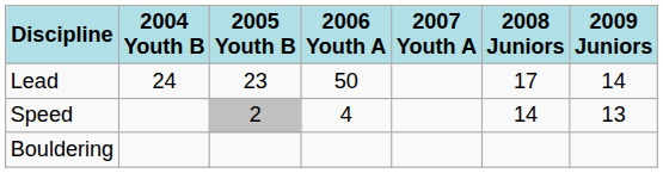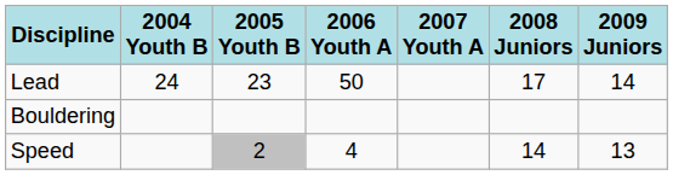 <table class="wikitable" style="text-align: center;">
 <tr>
 <th style="background: #b0e0e6;">Discipline</th>
 <th style="background: #b0e0e6;">2004<br>Youth B</th>
 <th style="background: #b0e0e6;">2005<br>Youth B</th>
 <th style="background: #b0e0e6;">2006<br>Youth A</th>
 <th style="background: #b0e0e6;">2007<br>Youth A</th>
 <th style="background: #b0e0e6;">2008<br>Juniors</th>
 <th style="background: #b0e0e6;">2009<br>Juniors</th>
 </tr>
 <tr>
 <td align="left">Lead</td>
 <td>24</td>
 <td>23</td>
 <td>50</td>
 <td></td>
 <td>17</td>
 <td>14</td>
 </tr>
 <tr>
+<td align="left">Bouldering</td>
+<td></td>
+<td></td>
+<td></td>
+<td></td>
+<td></td>
+<td></td>
+</tr>
+<tr>
 <td align="left">Speed</td>
 <td></td>
 <td style="background: silver;">2</td>
 <td>4</td>
 <td></td>
 <td>14</td>
 <td>13</td>
 </tr>
-<tr>
-<td align="left">Bouldering</td>
-<td></td>
-<td></td>
-<td></td>
-<td></td>
-<td></td>
-<td></td>
-</tr>
 </table>
